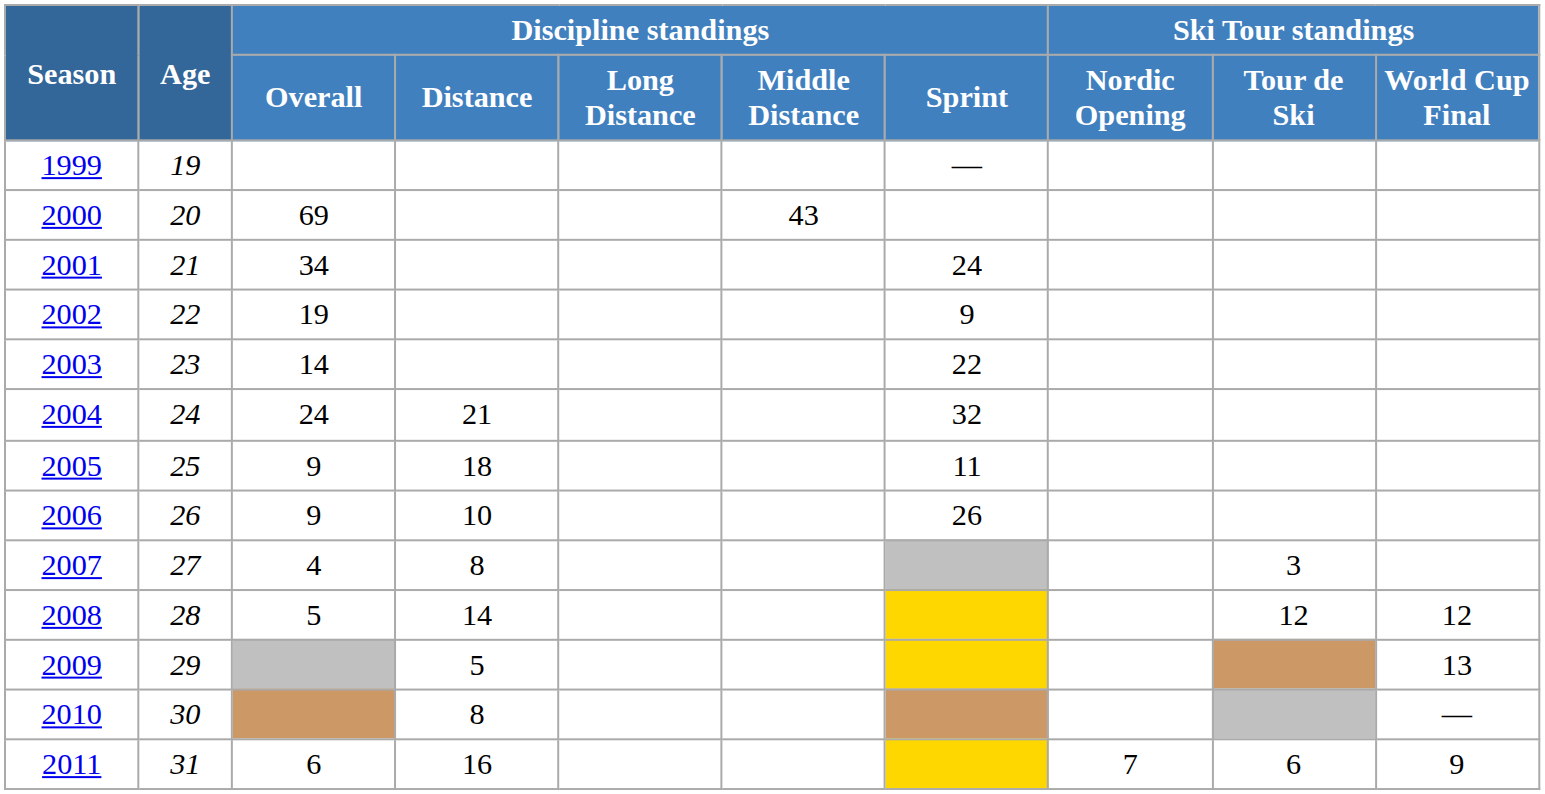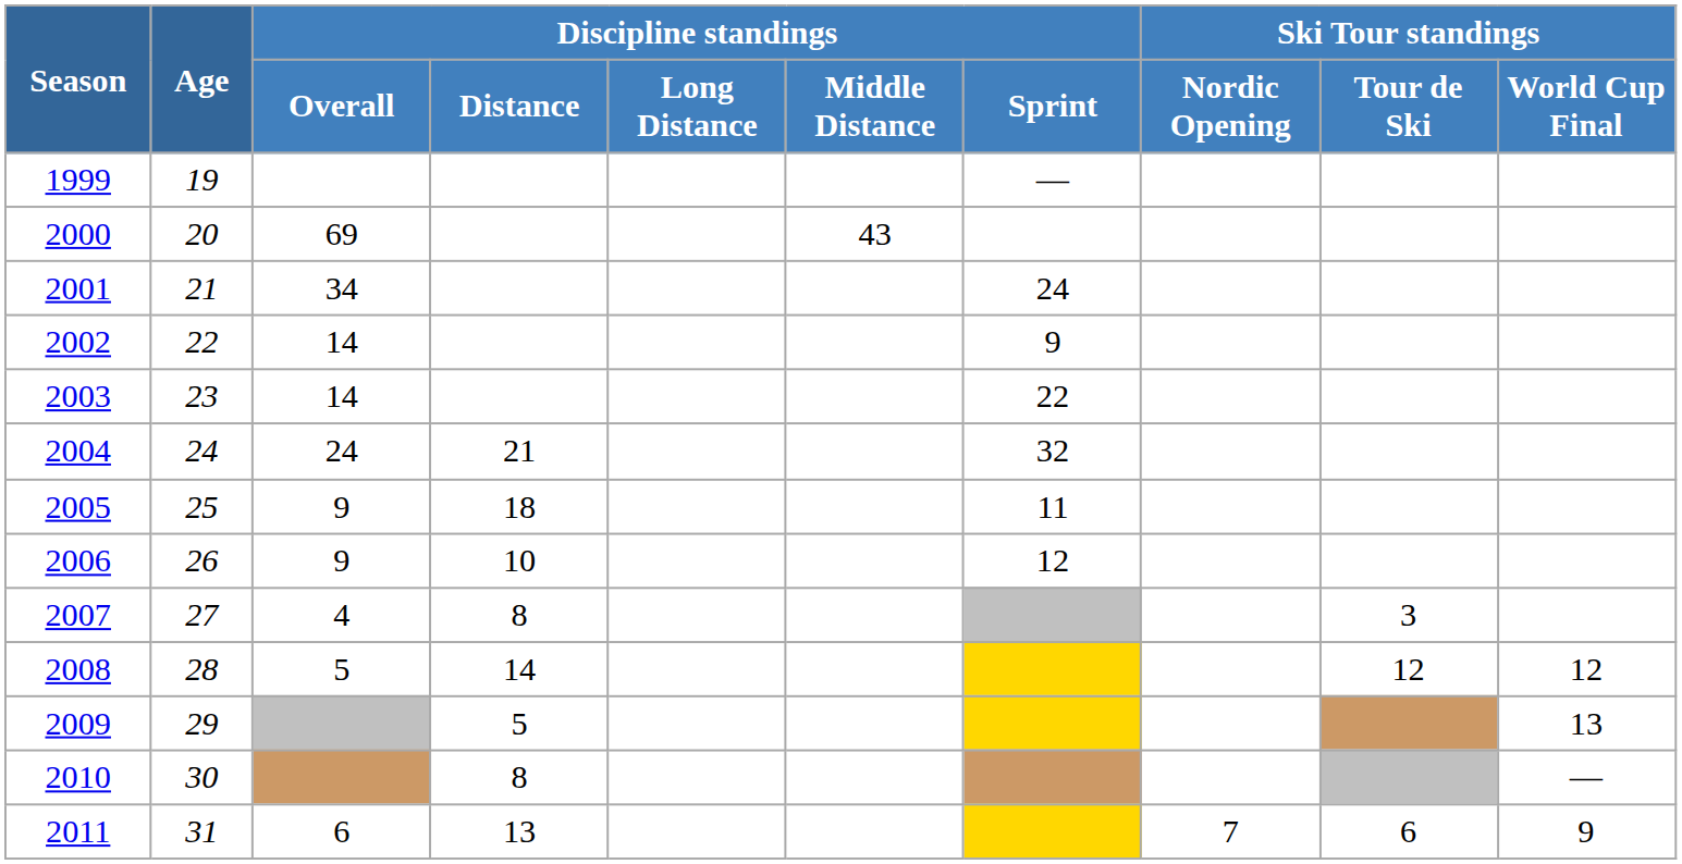 <table class="wikitable" style="font-size:95%; text-align:center; border:grey solid 1px; border-collapse:collapse; background:#ffffff;">
 <tr>
 <th style="background-color:#369; color:white; width:60px;" rowspan="2"> Season </th>
 <th style="background-color:#369; color:white; width:40px;" rowspan="2"> Age </th>
 <th style="background-color:#4180be; color:white;" colspan="5">Discipline standings</th>
 <th style="background-color:#4180be; color:white;" colspan="3">Ski Tour standings</th>
 </tr>
 <tr>
 <th style="background-color:#4180be; color:white; width:75px;">Overall</th>
 <th style="background-color:#4180be; color:white; width:75px;">Distance</th>
 <th style="background-color:#4180be; color:white; width:75px;">Long Distance</th>
 <th style="background-color:#4180be; color:white; width:75px;">Middle Distance</th>
 <th style="background-color:#4180be; color:white; width:75px;">Sprint</th>
 <th style="background-color:#4180be; color:white; width:75px;">Nordic<br>Opening</th>
 <th style="background-color:#4180be; color:white; width:75px;">Tour de<br>Ski</th>
 <th style="background-color:#4180be; color:white; width:75px;">World Cup<br>Final</th>
 </tr>
 <tr>
 <td><a href='#'>1999</a></td>
 <td><em>19</em></td>
 <td></td>
 <td></td>
 <td></td>
 <td></td>
 <td>—</td>
 <td></td>
 <td></td>
 <td></td>
 </tr>
 <tr>
 <td><a href='#'>2000</a></td>
 <td><em>20</em></td>
 <td>69</td>
 <td></td>
 <td></td>
 <td>43</td>
 <td></td>
 <td></td>
 <td></td>
 <td></td>
 </tr>
 <tr>
 <td><a href='#'>2001</a></td>
 <td><em>21</em></td>
 <td>34</td>
 <td></td>
 <td></td>
 <td></td>
 <td>24</td>
 <td></td>
 <td></td>
 <td></td>
 </tr>
 <tr>
 <td><a href='#'>2002</a></td>
 <td><em>22</em></td>
-<td>19</td>
+<td>14</td>
 <td></td>
 <td></td>
 <td></td>
 <td>9</td>
 <td></td>
 <td></td>
 <td></td>
 </tr>
 <tr>
 <td><a href='#'>2003</a></td>
 <td><em>23</em></td>
 <td>14</td>
 <td></td>
 <td></td>
 <td></td>
 <td>22</td>
 <td></td>
 <td></td>
 <td></td>
 </tr>
 <tr>
 <td><a href='#'>2004</a></td>
 <td><em>24</em></td>
 <td>24</td>
 <td>21</td>
 <td></td>
 <td></td>
 <td>32</td>
 <td></td>
 <td></td>
 <td></td>
 </tr>
 <tr>
 <td><a href='#'>2005</a></td>
 <td><em>25</em></td>
 <td>9</td>
 <td>18</td>
 <td></td>
 <td></td>
 <td>11</td>
 <td></td>
 <td></td>
 <td></td>
 </tr>
 <tr>
 <td><a href='#'>2006</a></td>
 <td><em>26</em></td>
 <td>9</td>
 <td>10</td>
 <td></td>
 <td></td>
-<td>26</td>
+<td>12</td>
 <td></td>
 <td></td>
 <td></td>
 </tr>
 <tr>
 <td><a href='#'>2007</a></td>
 <td><em>27</em></td>
 <td>4</td>
 <td>8</td>
 <td></td>
 <td></td>
 <td style="background:silver;"></td>
 <td></td>
 <td>3</td>
 <td></td>
 </tr>
 <tr>
 <td><a href='#'>2008</a></td>
 <td><em>28</em></td>
 <td>5</td>
 <td>14</td>
 <td></td>
 <td></td>
 <td style="background:gold;"></td>
 <td></td>
 <td>12</td>
 <td>12</td>
 </tr>
 <tr>
 <td><a href='#'>2009</a></td>
 <td><em>29</em></td>
 <td style="background:silver;"></td>
 <td>5</td>
 <td></td>
 <td></td>
 <td style="background:gold;"></td>
 <td></td>
 <td style="background:#c96;"></td>
 <td>13</td>
 </tr>
 <tr>
 <td><a href='#'>2010</a></td>
 <td><em>30</em></td>
 <td style="background:#c96;"></td>
 <td>8</td>
 <td></td>
 <td></td>
 <td style="background:#c96;"></td>
 <td></td>
 <td style="background:silver;"></td>
 <td>—</td>
 </tr>
 <tr>
 <td><a href='#'>2011</a></td>
 <td><em>31</em></td>
 <td>6</td>
-<td>16</td>
+<td>13</td>
 <td></td>
 <td></td>
 <td style="background:gold;"></td>
 <td>7</td>
 <td>6</td>
 <td>9</td>
 </tr>
 </table>
